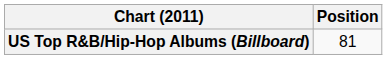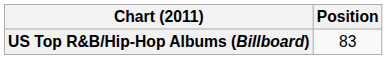 <table class="wikitable plainrowheaders" style="text-align:center">
 <tr>
 <th>Chart (2011)</th>
 <th>Position</th>
 </tr>
 <tr>
 <th scope="row">US Top R&B/Hip-Hop Albums (<em>Billboard</em>)</th>
-<td align="center">81</td>
+<td align="center">83</td>
 </tr>
 </table>
